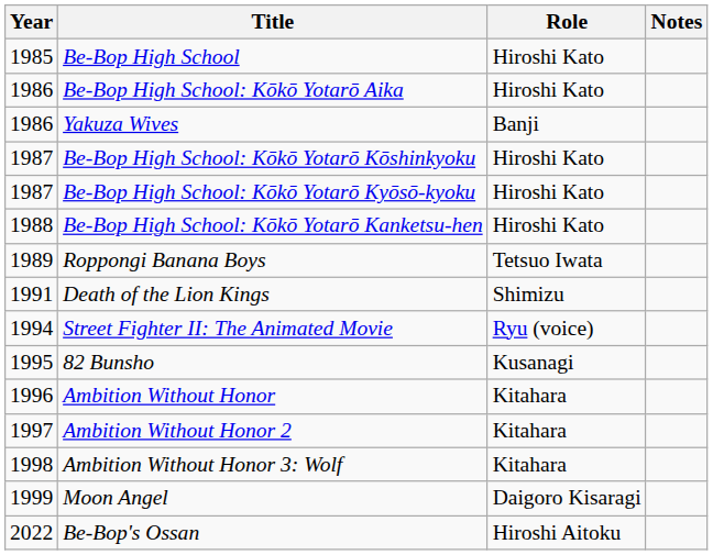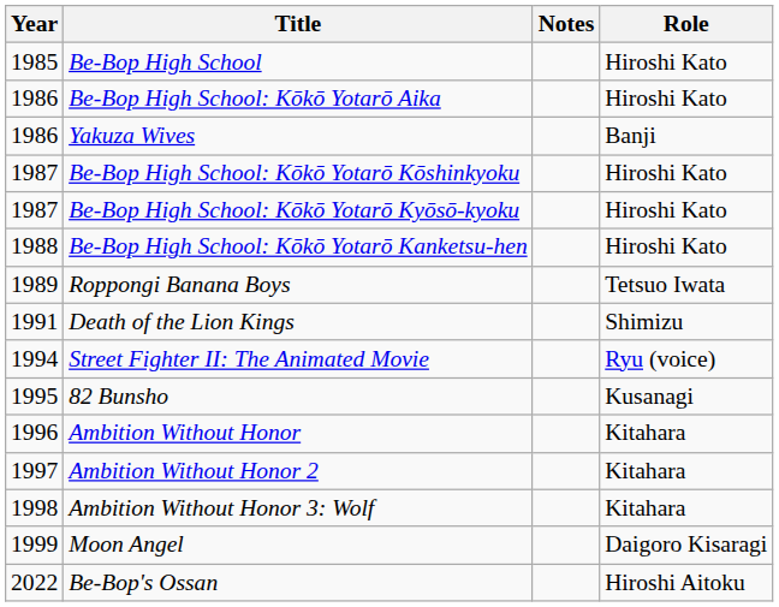 <table class="wikitable sortable">
 <tr>
 <th>Year</th>
 <th>Title</th>
+<th>Notes</th>
 <th>Role</th>
-<th>Notes</th>
 </tr>
 <tr>
 <td>1985</td>
 <td><em><a href='#'>Be-Bop High School</a></em></td>
+<td></td>
 <td>Hiroshi Kato</td>
-<td></td>
 </tr>
 <tr>
 <td>1986</td>
 <td><em><a href='#'>Be-Bop High School: Kōkō Yotarō Aika</a></em></td>
+<td></td>
 <td>Hiroshi Kato</td>
-<td></td>
 </tr>
 <tr>
 <td>1986</td>
 <td><em><a href='#'>Yakuza Wives</a></em></td>
+<td></td>
 <td>Banji</td>
-<td></td>
 </tr>
 <tr>
 <td>1987</td>
 <td><em><a href='#'>Be-Bop High School: Kōkō Yotarō Kōshinkyoku</a></em></td>
+<td></td>
 <td>Hiroshi Kato</td>
-<td></td>
 </tr>
 <tr>
 <td>1987</td>
 <td><em><a href='#'>Be-Bop High School: Kōkō Yotarō Kyōsō-kyoku</a></em></td>
+<td></td>
 <td>Hiroshi Kato</td>
-<td></td>
 </tr>
 <tr>
 <td>1988</td>
 <td><em><a href='#'>Be-Bop High School: Kōkō Yotarō Kanketsu-hen</a></em></td>
+<td></td>
 <td>Hiroshi Kato</td>
-<td></td>
 </tr>
 <tr>
 <td>1989</td>
 <td><em>Roppongi Banana Boys</em></td>
+<td></td>
 <td>Tetsuo Iwata</td>
-<td></td>
 </tr>
 <tr>
 <td>1991</td>
 <td><em>Death of the Lion Kings</em></td>
+<td></td>
 <td>Shimizu</td>
-<td></td>
 </tr>
 <tr>
 <td>1994</td>
 <td><em><a href='#'>Street Fighter II: The Animated Movie</a></em></td>
+<td></td>
 <td><a href='#'>Ryu</a> (voice)</td>
-<td></td>
 </tr>
 <tr>
 <td>1995</td>
 <td><em>82 Bunsho</em></td>
+<td></td>
 <td>Kusanagi</td>
-<td></td>
 </tr>
 <tr>
 <td>1996</td>
 <td><em><a href='#'>Ambition Without Honor</a></em></td>
+<td></td>
 <td>Kitahara</td>
-<td></td>
 </tr>
 <tr>
 <td>1997</td>
 <td><em><a href='#'>Ambition Without Honor 2</a></em></td>
+<td></td>
 <td>Kitahara</td>
-<td></td>
 </tr>
 <tr>
 <td>1998</td>
 <td><em>Ambition Without Honor 3: Wolf</em></td>
+<td></td>
 <td>Kitahara</td>
-<td></td>
 </tr>
 <tr>
 <td>1999</td>
 <td><em>Moon Angel</em></td>
+<td></td>
 <td>Daigoro Kisaragi</td>
-<td></td>
 </tr>
 <tr>
 <td>2022</td>
 <td><em>Be-Bop's Ossan</em></td>
+<td></td>
 <td>Hiroshi Aitoku</td>
-<td></td>
 </tr>
 </table>
